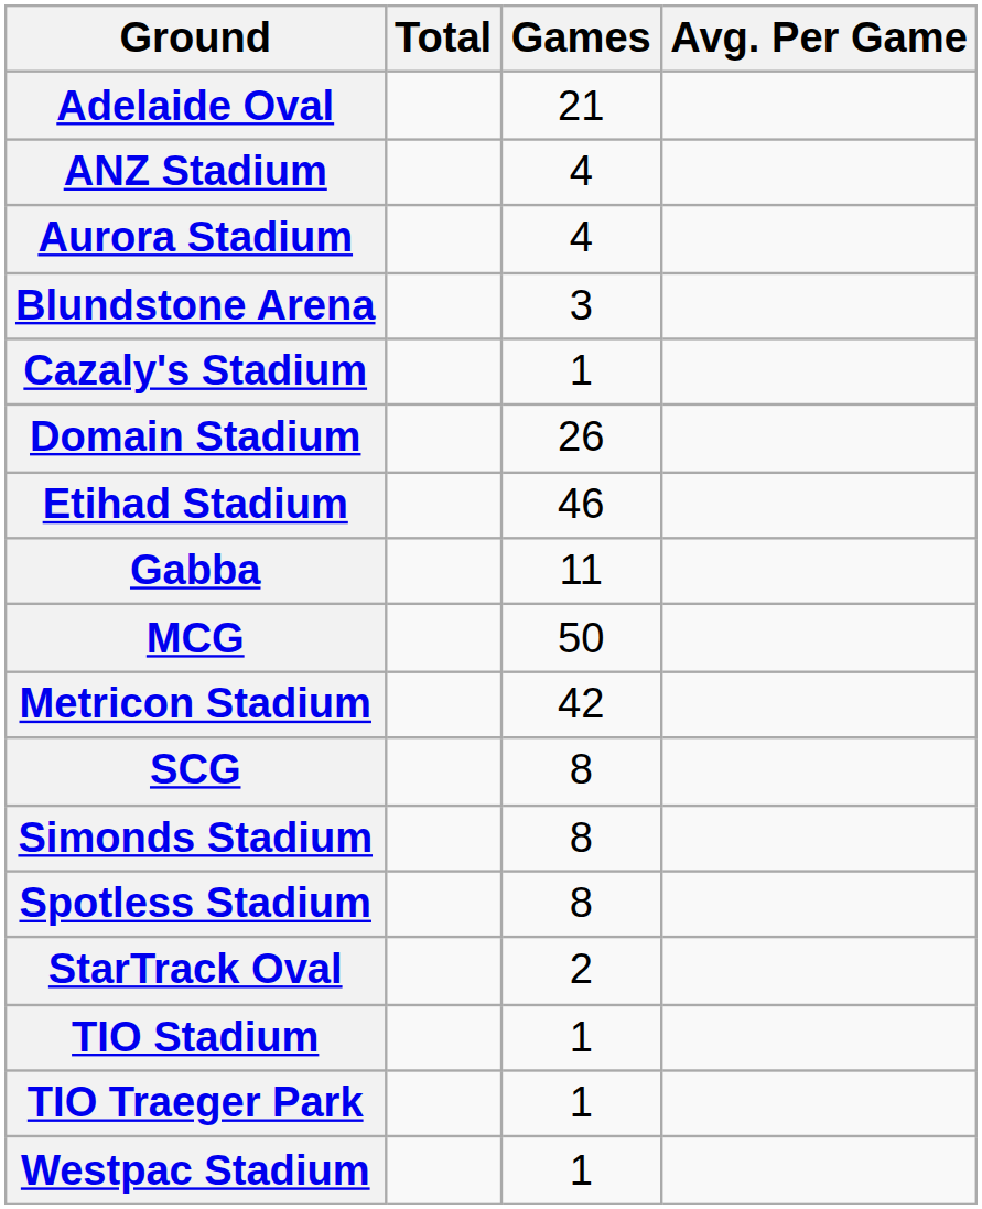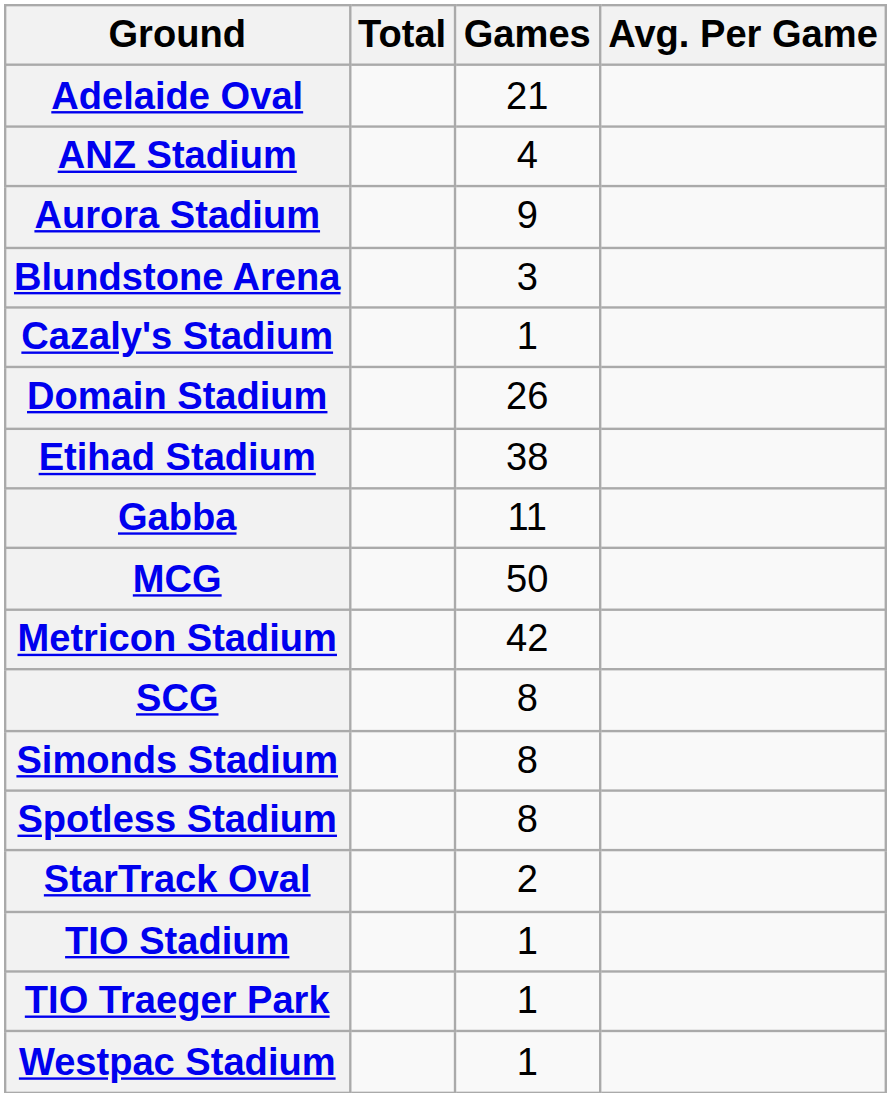 <table class="wikitable plainrowheaders sortable" style="text-align:center;">
 <tr>
 <th>Ground</th>
 <th>Total</th>
 <th>Games</th>
 <th>Avg. Per Game</th>
 </tr>
 <tr>
 <th scope="row"><a href='#'>Adelaide Oval</a></th>
 <td></td>
 <td>21</td>
 <td></td>
 </tr>
 <tr>
 <th scope="row"><a href='#'>ANZ Stadium</a></th>
 <td></td>
 <td>4</td>
 <td></td>
 </tr>
 <tr>
 <th scope="row"><a href='#'>Aurora Stadium</a></th>
 <td></td>
-<td>4</td>
+<td>9</td>
 <td></td>
 </tr>
 <tr>
 <th scope="row"><a href='#'>Blundstone Arena</a></th>
 <td></td>
 <td>3</td>
 <td></td>
 </tr>
 <tr>
 <th scope="row"><a href='#'>Cazaly's Stadium</a></th>
 <td></td>
 <td>1</td>
 <td></td>
 </tr>
 <tr>
 <th scope="row"><a href='#'>Domain Stadium</a></th>
 <td></td>
 <td>26</td>
 <td></td>
 </tr>
 <tr>
 <th scope="row"><a href='#'>Etihad Stadium</a></th>
 <td></td>
-<td>46</td>
+<td>38</td>
 <td></td>
 </tr>
 <tr>
 <th scope="row"><a href='#'>Gabba</a></th>
 <td></td>
 <td>11</td>
 <td></td>
 </tr>
 <tr>
 <th scope="row"><a href='#'>MCG</a></th>
 <td></td>
 <td>50</td>
 <td></td>
 </tr>
 <tr>
 <th scope="row"><a href='#'>Metricon Stadium</a></th>
 <td></td>
 <td>42</td>
 <td></td>
 </tr>
 <tr>
 <th scope="row"><a href='#'>SCG</a></th>
 <td></td>
 <td>8</td>
 <td></td>
 </tr>
 <tr>
 <th scope="row"><a href='#'>Simonds Stadium</a></th>
 <td></td>
 <td>8</td>
 <td></td>
 </tr>
 <tr>
 <th scope="row"><a href='#'>Spotless Stadium</a></th>
 <td></td>
 <td>8</td>
 <td></td>
 </tr>
 <tr>
 <th scope="row"><a href='#'>StarTrack Oval</a></th>
 <td></td>
 <td>2</td>
 <td></td>
 </tr>
 <tr>
 <th scope="row"><a href='#'>TIO Stadium</a></th>
 <td></td>
 <td>1</td>
 <td></td>
 </tr>
 <tr>
 <th scope="row"><a href='#'>TIO Traeger Park</a></th>
 <td></td>
 <td>1</td>
 <td></td>
 </tr>
 <tr>
 <th scope="row"><a href='#'>Westpac Stadium</a></th>
 <td></td>
 <td>1</td>
 <td></td>
 </tr>
 </table>
